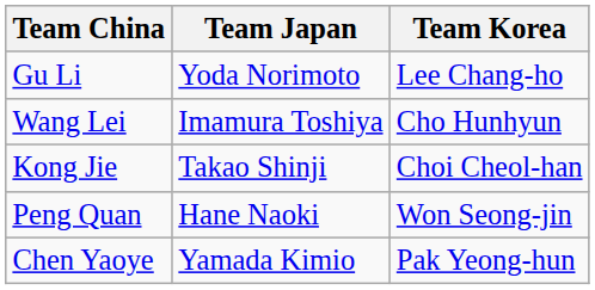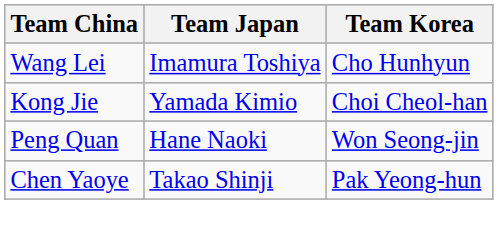 <table class="wikitable">
 <tr>
 <th> Team China</th>
 <th> Team Japan</th>
 <th>Team Korea</th>
-</tr>
-<tr>
-<td><a href='#'>Gu Li</a></td>
-<td><a href='#'>Yoda Norimoto</a></td>
-<td><a href='#'>Lee Chang-ho</a></td>
 </tr>
 <tr>
 <td><a href='#'>Wang Lei</a></td>
 <td><a href='#'>Imamura Toshiya</a></td>
 <td><a href='#'>Cho Hunhyun</a></td>
 </tr>
 <tr>
 <td><a href='#'>Kong Jie</a></td>
-<td><a href='#'>Takao Shinji</a></td>
+<td><a href='#'>Yamada Kimio</a></td>
 <td><a href='#'>Choi Cheol-han</a></td>
 </tr>
 <tr>
 <td><a href='#'>Peng Quan</a></td>
 <td><a href='#'>Hane Naoki</a></td>
 <td><a href='#'>Won Seong-jin</a></td>
 </tr>
 <tr>
 <td><a href='#'>Chen Yaoye</a></td>
-<td><a href='#'>Yamada Kimio</a></td>
+<td><a href='#'>Takao Shinji</a></td>
 <td><a href='#'>Pak Yeong-hun</a></td>
 </tr>
 </table>
